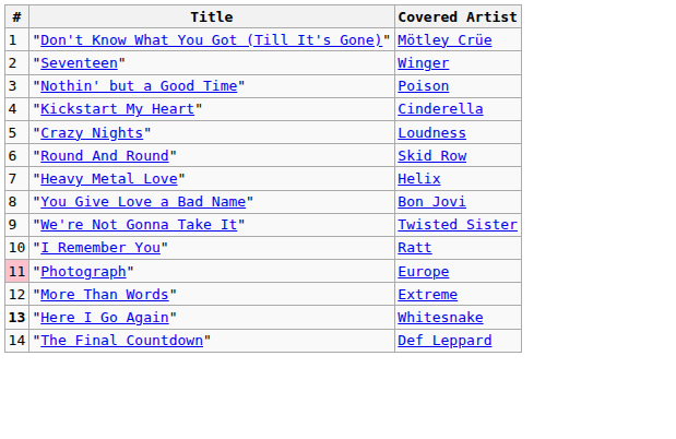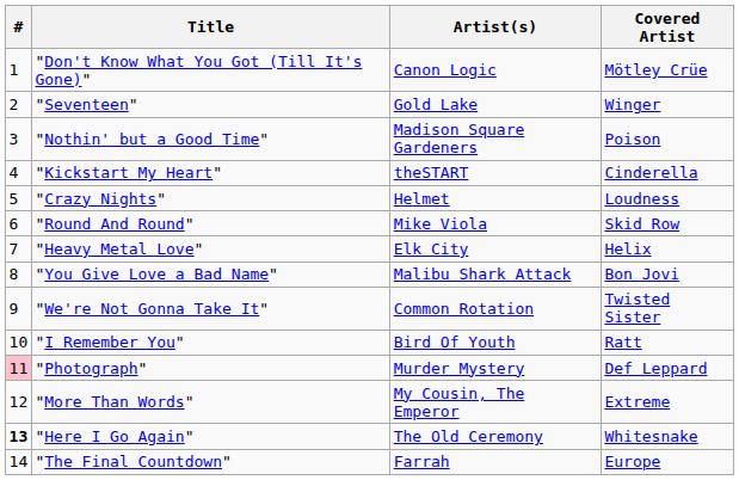 <table class="wikitable">
 <tr>
 <th align="center">#</th>
 <th align="center">Title</th>
+<th align="center">Artist(s)</th>
 <th align="center">Covered Artist</th>
 </tr>
 <tr>
 <td>1</td>
 <td>"<a href='#'>Don't Know What You Got (Till It's Gone)</a>"</td>
+<td><a href='#'>Canon Logic</a></td>
 <td><a href='#'>Mötley Crüe</a></td>
 </tr>
 <tr>
 <td>2</td>
 <td>"<a href='#'>Seventeen</a>"</td>
+<td><a href='#'>Gold Lake</a></td>
 <td><a href='#'>Winger</a></td>
 </tr>
 <tr>
 <td>3</td>
 <td>"<a href='#'>Nothin' but a Good Time</a>"</td>
+<td><a href='#'>Madison Square Gardeners</a></td>
 <td><a href='#'>Poison</a></td>
 </tr>
 <tr>
 <td>4</td>
 <td>"<a href='#'>Kickstart My Heart</a>"</td>
+<td><a href='#'>theSTART</a></td>
 <td><a href='#'>Cinderella</a></td>
 </tr>
 <tr>
 <td>5</td>
 <td>"<a href='#'>Crazy Nights</a>"</td>
+<td><a href='#'>Helmet</a></td>
 <td><a href='#'>Loudness</a></td>
 </tr>
 <tr>
 <td>6</td>
 <td>"<a href='#'>Round And Round</a>"</td>
+<td><a href='#'>Mike Viola</a></td>
 <td><a href='#'>Skid Row</a></td>
 </tr>
 <tr>
 <td>7</td>
 <td>"<a href='#'>Heavy Metal Love</a>"</td>
+<td><a href='#'>Elk City</a></td>
 <td><a href='#'>Helix</a></td>
 </tr>
 <tr>
 <td>8</td>
 <td>"<a href='#'>You Give Love a Bad Name</a>"</td>
+<td><a href='#'>Malibu Shark Attack</a></td>
 <td><a href='#'>Bon Jovi</a></td>
 </tr>
 <tr>
 <td>9</td>
 <td>"<a href='#'>We're Not Gonna Take It</a>"</td>
+<td><a href='#'>Common Rotation</a></td>
 <td><a href='#'>Twisted Sister</a></td>
 </tr>
 <tr>
 <td>10</td>
 <td>"<a href='#'>I Remember You</a>"</td>
+<td><a href='#'>Bird Of Youth</a></td>
 <td><a href='#'>Ratt</a></td>
 </tr>
 <tr>
 <td style="background: pink;">11</td>
 <td>"<a href='#'>Photograph</a>"</td>
-<td><a href='#'>Europe</a></td>
+<td><a href='#'>Murder Mystery</a></td>
+<td><a href='#'>Def Leppard</a></td>
 </tr>
 <tr>
 <td>12</td>
 <td>"<a href='#'>More Than Words</a>"</td>
+<td><a href='#'>My Cousin, The Emperor</a></td>
 <td><a href='#'>Extreme</a></td>
 </tr>
 <tr>
 <td><strong>13</strong></td>
 <td>"<a href='#'>Here I Go Again</a>"</td>
+<td><a href='#'>The Old Ceremony</a></td>
 <td><a href='#'>Whitesnake</a></td>
 </tr>
 <tr>
 <td>14</td>
 <td>"<a href='#'>The Final Countdown</a>"</td>
-<td><a href='#'>Def Leppard</a></td>
+<td><a href='#'>Farrah</a></td>
+<td><a href='#'>Europe</a></td>
 </tr>
 </table>
